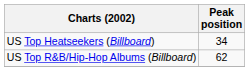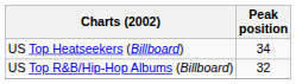 <table class="wikitable sortable">
 <tr>
 <th>Charts (2002)</th>
 <th>Peak<br>position</th>
 </tr>
 <tr>
 <td>US <a href='#'>Top Heatseekers</a> (<em><a href='#'>Billboard</a></em>)</td>
 <td style="text-align:center;">34</td>
 </tr>
 <tr>
 <td>US <a href='#'>Top R&B/Hip-Hop Albums</a> (<em>Billboard</em>)</td>
-<td style="text-align:center;">62</td>
+<td style="text-align:center;">32</td>
 </tr>
 <tr>
 </tr>
 </table>
